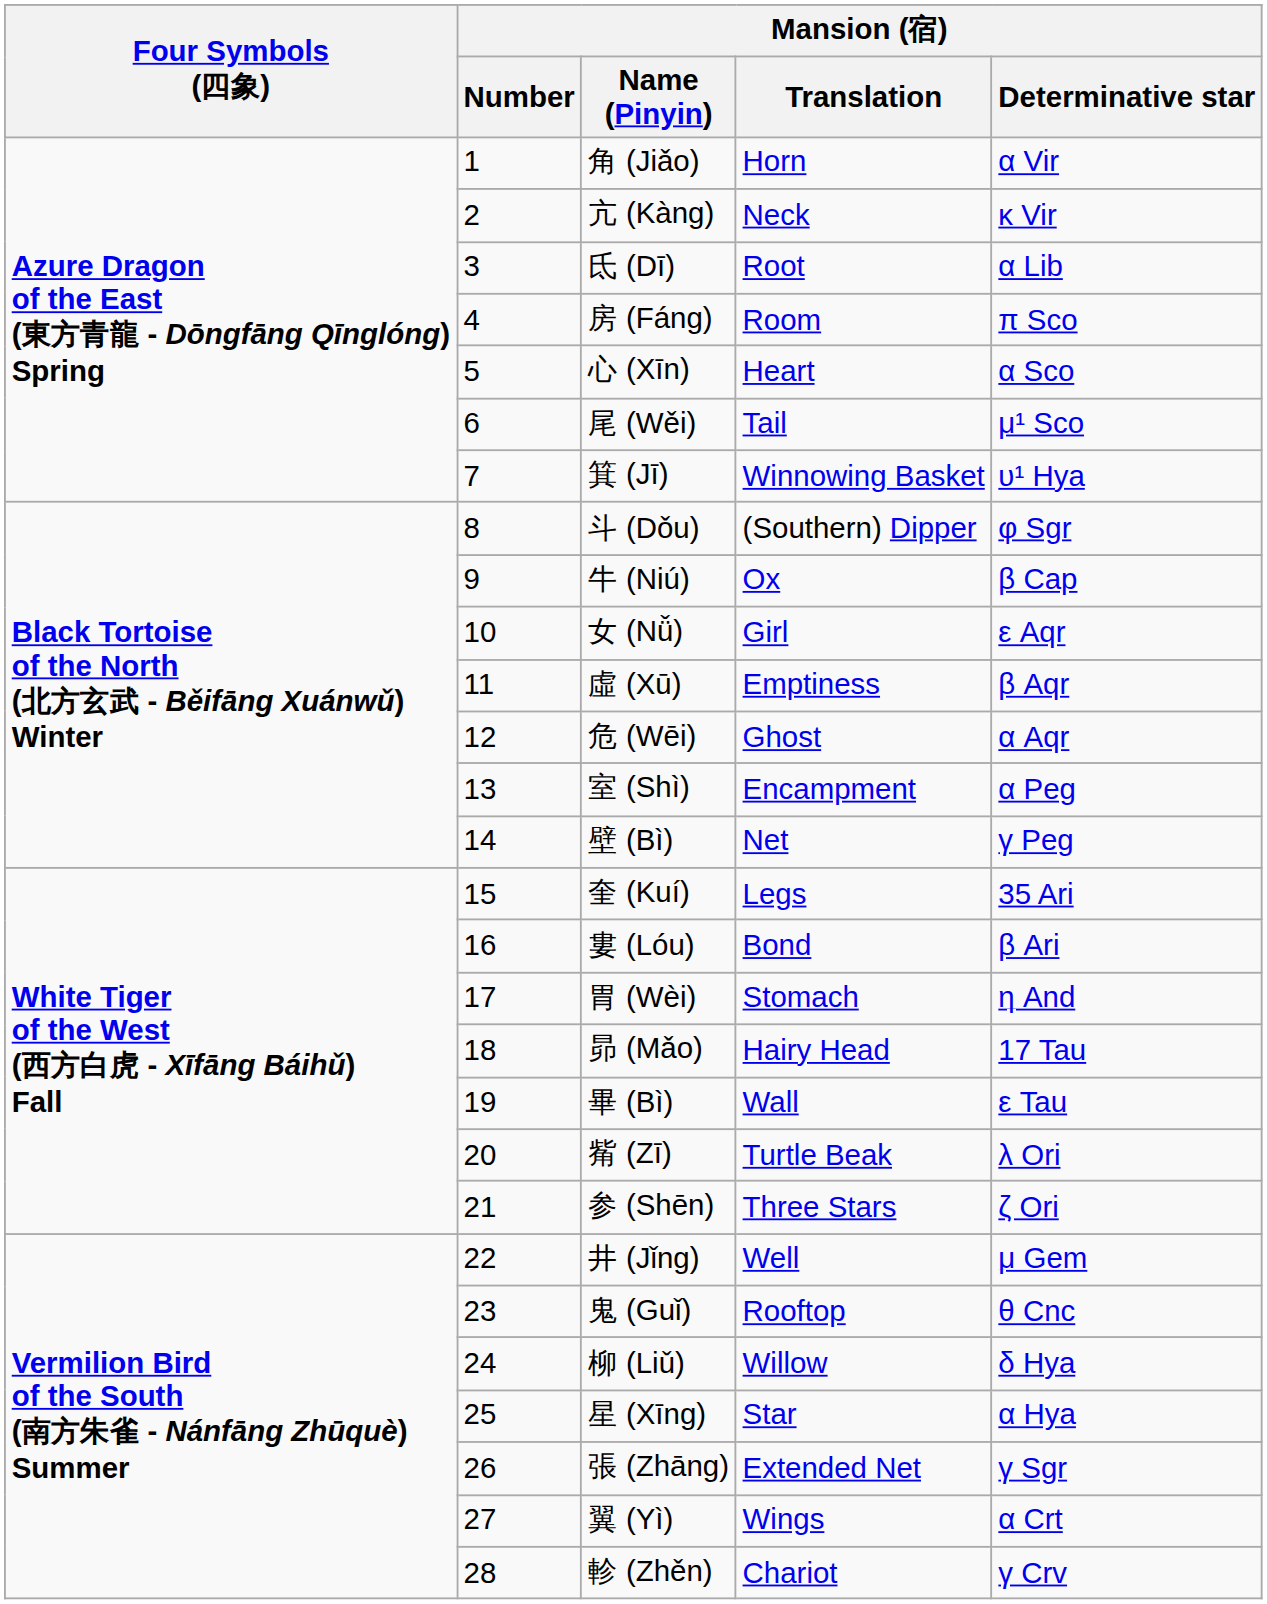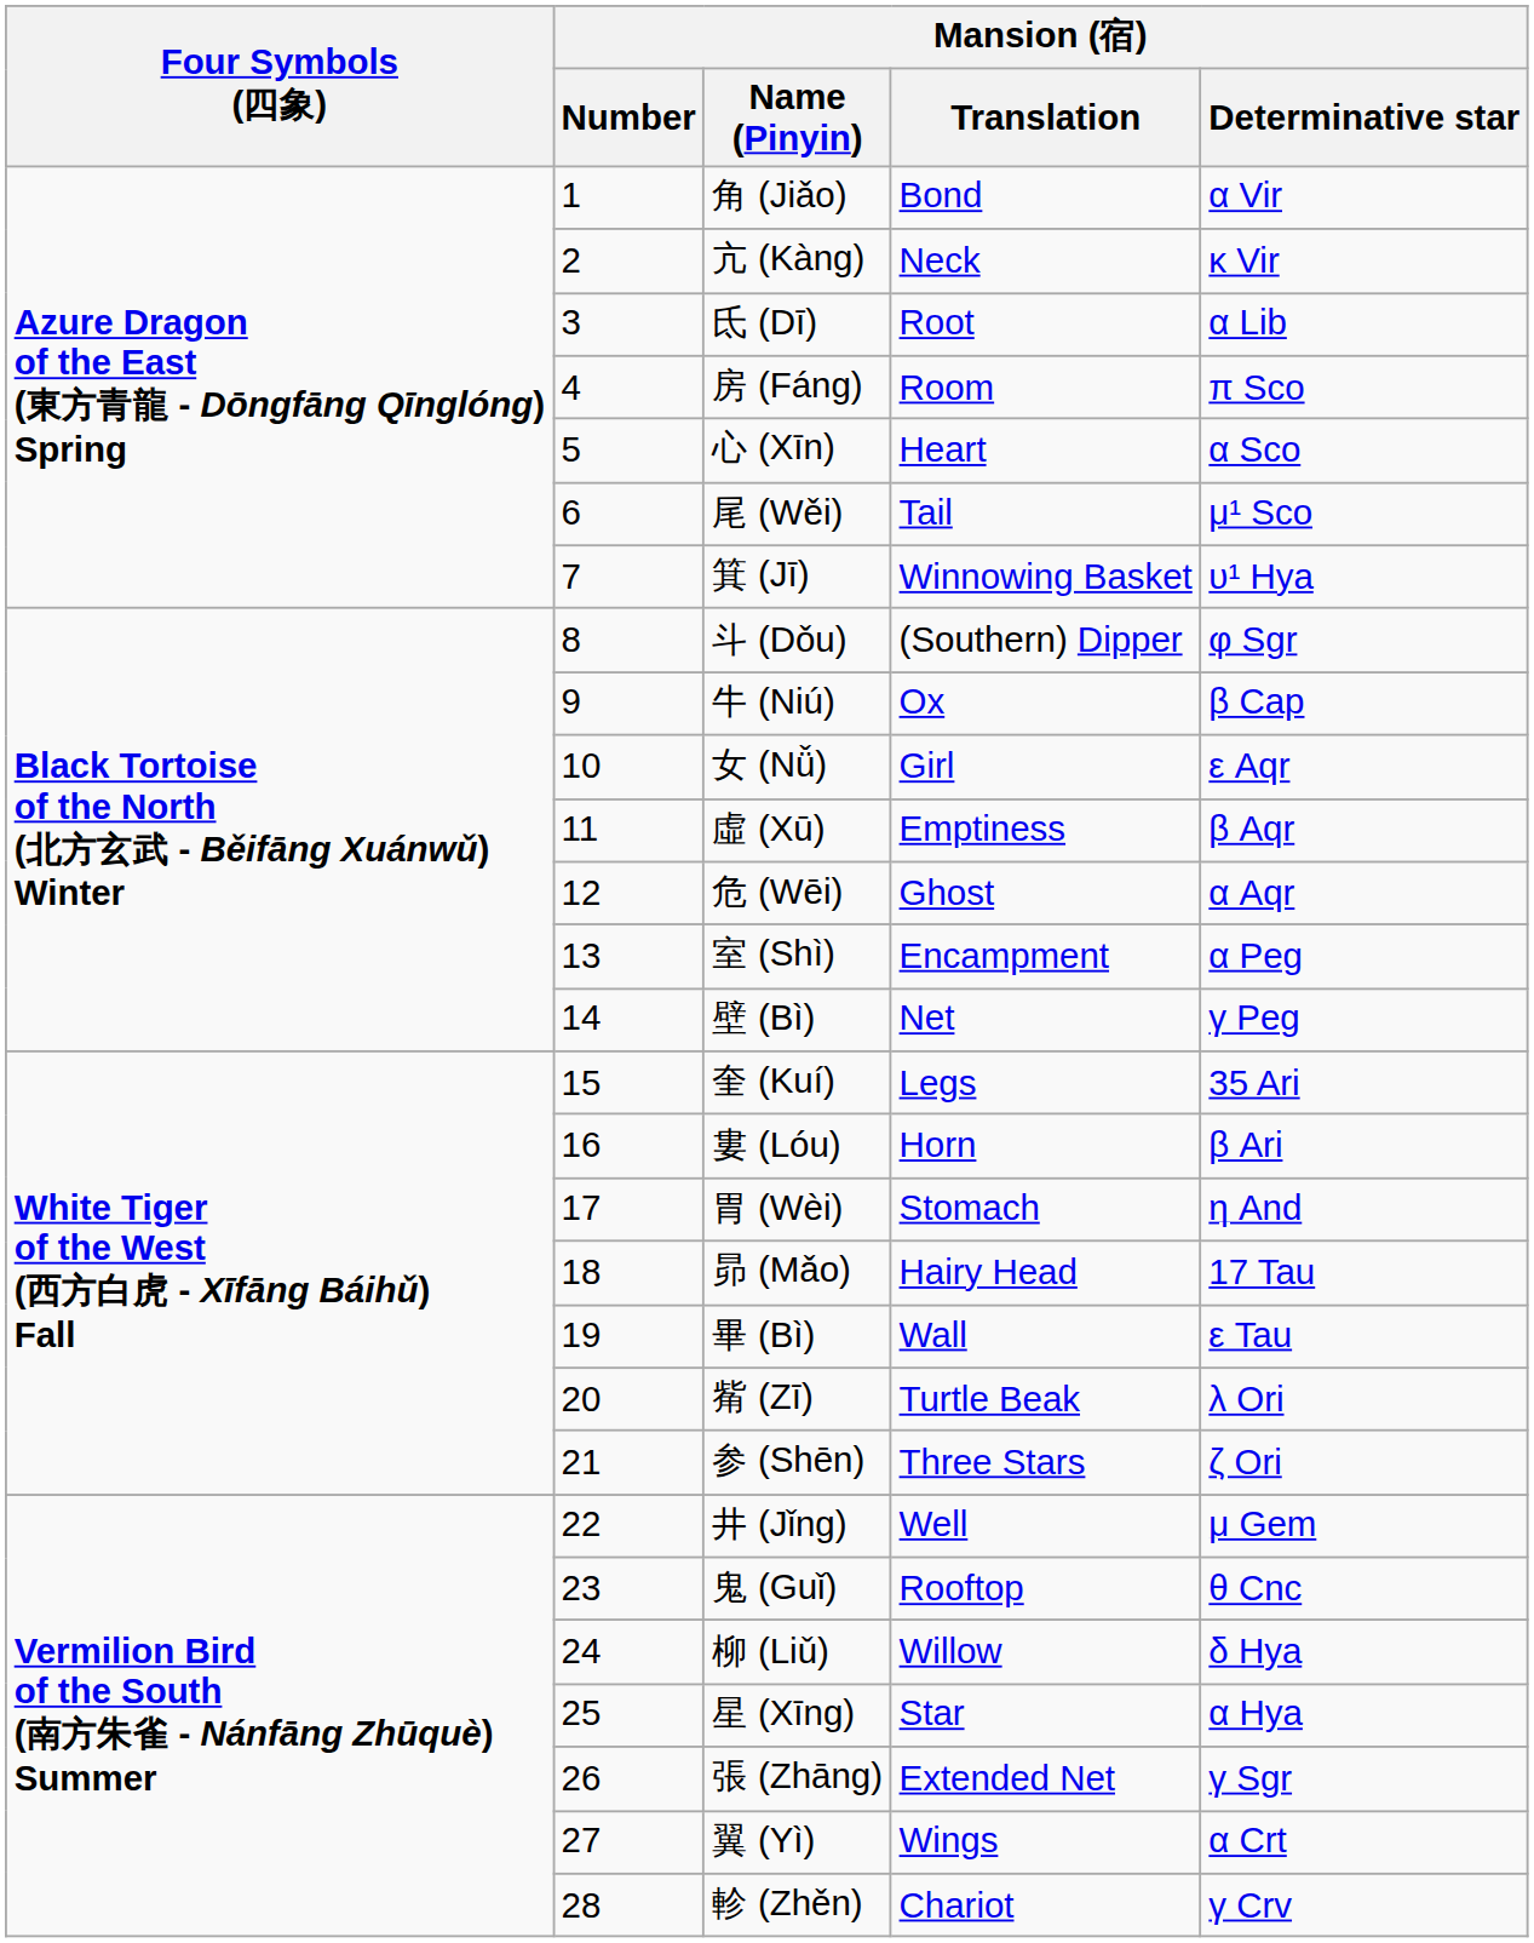 <table class="wikitable">
 <tr>
 <th rowspan="2" align="center"><a href='#'>Four Symbols</a><br>(四象)</th>
 <th colspan="4" align="center">Mansion (宿)</th>
 </tr>
 <tr>
 <th>Number</th>
 <th>Name<br>(<a href='#'>Pinyin</a>)</th>
 <th>Translation</th>
 <th>Determinative star</th>
 </tr>
 <tr>
 <td rowspan="7"><strong><a href='#'>Azure Dragon<br>of the East</a><br>(東方青龍 - <em>Dōngfāng Qīnglóng</em>)<br>Spring</strong></td>
 <td>1</td>
 <td>角 (Jiǎo)</td>
-<td><a href='#'>Horn</a></td>
+<td><a href='#'>Bond</a></td>
 <td><a href='#'>α Vir</a></td>
 </tr>
 <tr>
 <td>2</td>
 <td>亢 (Kàng)</td>
 <td><a href='#'>Neck</a></td>
 <td><a href='#'>κ Vir</a></td>
 </tr>
 <tr>
 <td>3</td>
 <td>氐 (Dī)</td>
 <td><a href='#'>Root</a></td>
 <td><a href='#'>α Lib</a></td>
 </tr>
 <tr>
 <td>4</td>
 <td>房 (Fáng)</td>
 <td><a href='#'>Room</a></td>
 <td><a href='#'>π Sco</a></td>
 </tr>
 <tr>
 <td>5</td>
 <td>心 (Xīn)</td>
 <td><a href='#'>Heart</a></td>
 <td><a href='#'>α Sco</a></td>
 </tr>
 <tr>
 <td>6</td>
 <td>尾 (Wěi)</td>
 <td><a href='#'>Tail</a></td>
 <td><a href='#'>μ¹ Sco</a></td>
 </tr>
 <tr>
 <td>7</td>
 <td>箕 (Jī)</td>
 <td><a href='#'>Winnowing Basket</a></td>
 <td><a href='#'>υ¹ Hya</a></td>
 </tr>
 <tr>
 <td rowspan="7"><strong><a href='#'>Black Tortoise<br>of the North</a><br>(北方玄武 - <em>Běifāng Xuánwǔ</em>)<br>Winter</strong><br></td>
 <td>8</td>
 <td>斗 (Dǒu)</td>
 <td>(Southern) <a href='#'>Dipper</a></td>
 <td><a href='#'>φ Sgr</a></td>
 </tr>
 <tr>
 <td>9</td>
 <td>牛 (Niú)</td>
 <td><a href='#'>Ox</a></td>
 <td><a href='#'>β Cap</a></td>
 </tr>
 <tr>
 <td>10</td>
 <td>女 (Nǚ)</td>
 <td><a href='#'>Girl</a></td>
 <td><a href='#'>ε Aqr</a></td>
 </tr>
 <tr>
 <td>11</td>
 <td>虛 (Xū)</td>
 <td><a href='#'>Emptiness</a></td>
 <td><a href='#'>β Aqr</a></td>
 </tr>
 <tr>
 <td>12</td>
 <td>危 (Wēi)</td>
 <td><a href='#'>Ghost</a></td>
 <td><a href='#'>α Aqr</a></td>
 </tr>
 <tr>
 <td>13</td>
 <td>室 (Shì)</td>
 <td><a href='#'>Encampment</a></td>
 <td><a href='#'>α Peg</a></td>
 </tr>
 <tr>
 <td>14</td>
 <td>壁 (Bì)</td>
 <td><a href='#'>Net</a></td>
 <td><a href='#'>γ Peg</a></td>
 </tr>
 <tr>
 <td rowspan="7"><strong><a href='#'>White Tiger<br>of the West</a><br>(西方白虎 - <em>Xīfāng</em> <em>Báihǔ</em>)<br>Fall</strong><br></td>
 <td>15</td>
 <td>奎 (Kuí)</td>
 <td><a href='#'>Legs</a></td>
 <td><a href='#'>35 Ari</a></td>
 </tr>
 <tr>
 <td>16</td>
 <td>婁 (Lóu)</td>
-<td><a href='#'>Bond</a></td>
+<td><a href='#'>Horn</a></td>
 <td><a href='#'>β Ari</a></td>
 </tr>
 <tr>
 <td>17</td>
 <td>胃 (Wèi)</td>
 <td><a href='#'>Stomach</a></td>
 <td><a href='#'>η And</a></td>
 </tr>
 <tr>
 <td>18</td>
 <td>昴 (Mǎo)</td>
 <td><a href='#'>Hairy Head</a></td>
 <td><a href='#'>17 Tau</a></td>
 </tr>
 <tr>
 <td>19</td>
 <td>畢 (Bì)</td>
 <td><a href='#'>Wall</a></td>
 <td><a href='#'>ε Tau</a></td>
 </tr>
 <tr>
 <td>20</td>
 <td>觜 (Zī)</td>
 <td><a href='#'>Turtle Beak</a></td>
 <td><a href='#'>λ Ori</a></td>
 </tr>
 <tr>
 <td>21</td>
 <td>参 (Shēn)</td>
 <td><a href='#'>Three Stars</a></td>
 <td><a href='#'>ζ Ori</a></td>
 </tr>
 <tr>
 <td rowspan="7"><strong><a href='#'>Vermilion Bird<br>of the South</a><br>(南方朱雀 - <em>Nánfāng Zhūquè</em>)<br>Summer</strong><br></td>
 <td>22</td>
 <td>井 (Jǐng)</td>
 <td><a href='#'>Well</a></td>
 <td><a href='#'>μ Gem</a></td>
 </tr>
 <tr>
 <td>23</td>
 <td>鬼 (Guǐ)</td>
 <td><a href='#'>Rooftop</a></td>
 <td><a href='#'>θ Cnc</a></td>
 </tr>
 <tr>
 <td>24</td>
 <td>柳 (Liǔ)</td>
 <td><a href='#'>Willow</a></td>
 <td><a href='#'>δ Hya</a></td>
 </tr>
 <tr>
 <td>25</td>
 <td>星 (Xīng)</td>
 <td><a href='#'>Star</a></td>
 <td><a href='#'>α Hya</a></td>
 </tr>
 <tr>
 <td>26</td>
 <td>張 (Zhāng)</td>
 <td><a href='#'>Extended Net</a></td>
 <td><a href='#'>γ Sgr</a></td>
 </tr>
 <tr>
 <td>27</td>
 <td>翼 (Yì)</td>
 <td><a href='#'>Wings</a></td>
 <td><a href='#'>α Crt</a></td>
 </tr>
 <tr>
 <td>28</td>
 <td>軫 (Zhěn)</td>
 <td><a href='#'>Chariot</a></td>
 <td><a href='#'>γ Crv</a></td>
 </tr>
 </table>
